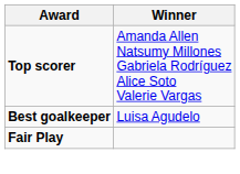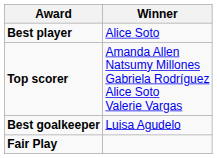 <table class="wikitable">
 <tr>
 <th>Award</th>
 <th>Winner</th>
+</tr>
+<tr>
+<td><strong>Best player</strong></td>
+<td> <a href='#'>Alice Soto</a></td>
 </tr>
 <tr>
 <td><strong>Top scorer</strong></td>
 <td> <a href='#'>Amanda Allen</a><br> <a href='#'>Natsumy Millones</a><br> <a href='#'>Gabriela Rodríguez</a><br> <a href='#'>Alice Soto</a><br> <a href='#'>Valerie Vargas</a></td>
 </tr>
 <tr>
 <td><strong>Best goalkeeper</strong></td>
 <td> <a href='#'>Luisa Agudelo</a></td>
 </tr>
 <tr>
 <td><strong>Fair Play</strong></td>
 <td></td>
 </tr>
 </table>
